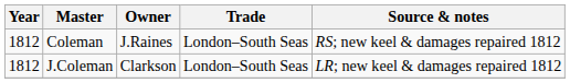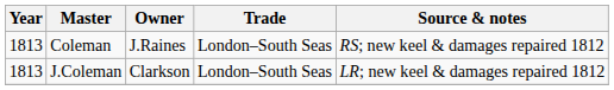 <table class=" wikitable">
 <tr>
 <th>Year</th>
 <th>Master</th>
 <th>Owner</th>
 <th>Trade</th>
 <th>Source & notes</th>
 </tr>
 <tr>
-<td>1812</td>
+<td>1813</td>
 <td>Coleman</td>
 <td>J.Raines</td>
 <td>London–South Seas</td>
 <td><em>RS</em>; new keel & damages repaired 1812</td>
 </tr>
 <tr>
-<td>1812</td>
+<td>1813</td>
 <td>J.Coleman</td>
 <td>Clarkson</td>
 <td>London–South Seas</td>
 <td><em>LR</em>; new keel & damages repaired 1812</td>
 </tr>
 <tr>
 </tr>
 </table>
